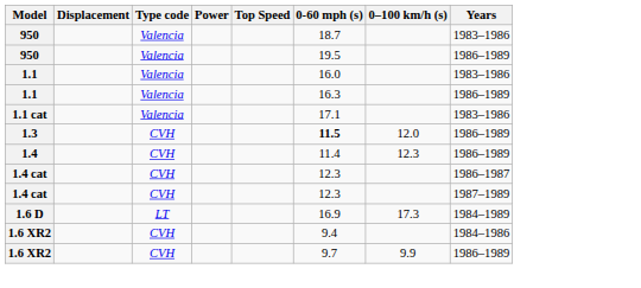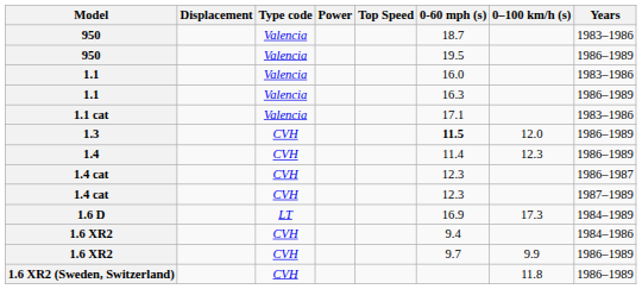 <table class="wikitable collapsible collapsed" style="text-align: center;">
 <tr style="vertical-align:middle;">
 <th>Model</th>
 <th>Displacement</th>
 <th>Type code</th>
 <th>Power</th>
 <th>Top Speed</th>
 <th>0-60 mph (s)</th>
 <th>0–100 km/h (s)</th>
 <th>Years</th>
 </tr>
 <tr>
 <th>950</th>
 <td></td>
 <td><a href='#'><em>Valencia</em></a></td>
 <td></td>
 <td></td>
 <td>18.7</td>
 <td></td>
 <td>1983–1986</td>
 </tr>
 <tr>
 <th>950</th>
 <td></td>
 <td><a href='#'><em>Valencia</em></a></td>
 <td></td>
 <td></td>
 <td>19.5</td>
 <td></td>
 <td>1986–1989</td>
 </tr>
 <tr>
 <th>1.1</th>
 <td></td>
 <td><a href='#'><em>Valencia</em></a></td>
 <td></td>
 <td></td>
 <td>16.0</td>
 <td></td>
 <td>1983–1986</td>
 </tr>
 <tr>
 <th>1.1</th>
 <td></td>
 <td><a href='#'><em>Valencia</em></a></td>
 <td></td>
 <td></td>
 <td>16.3</td>
 <td></td>
 <td>1986–1989</td>
 </tr>
 <tr>
 <th>1.1 cat</th>
 <td></td>
 <td><a href='#'><em>Valencia</em></a></td>
 <td></td>
 <td></td>
 <td>17.1</td>
 <td></td>
 <td>1983–1986</td>
 </tr>
 <tr>
 <th>1.3</th>
 <td></td>
 <td><a href='#'><em>CVH</em></a></td>
 <td></td>
 <td></td>
 <td><strong>11.5</strong></td>
 <td>12.0</td>
 <td>1986–1989</td>
 </tr>
 <tr>
 <th>1.4</th>
 <td></td>
 <td><a href='#'><em>CVH</em></a></td>
 <td></td>
 <td></td>
 <td>11.4</td>
 <td>12.3</td>
 <td>1986–1989</td>
 </tr>
 <tr>
 <th>1.4 cat</th>
 <td></td>
 <td><a href='#'><em>CVH</em></a></td>
 <td></td>
 <td></td>
 <td>12.3</td>
 <td></td>
 <td>1986–1987</td>
 </tr>
 <tr>
 <th>1.4 cat</th>
 <td></td>
 <td><a href='#'><em>CVH</em></a></td>
 <td></td>
 <td></td>
 <td>12.3</td>
 <td></td>
 <td>1987–1989</td>
 </tr>
 <tr>
 <th>1.6 D</th>
 <td></td>
 <td><a href='#'><em>LT</em></a></td>
 <td></td>
 <td></td>
 <td>16.9</td>
 <td>17.3</td>
 <td>1984–1989</td>
 </tr>
 <tr>
 <th>1.6 XR2</th>
 <td></td>
 <td><a href='#'><em>CVH</em></a></td>
 <td></td>
 <td></td>
 <td>9.4</td>
 <td></td>
 <td>1984–1986</td>
 </tr>
 <tr>
 <th>1.6 XR2</th>
 <td></td>
 <td><a href='#'><em>CVH</em></a></td>
 <td></td>
 <td></td>
 <td>9.7</td>
 <td>9.9</td>
 <td>1986–1989</td>
 </tr>
+<tr>
+<th>1.6 XR2 (Sweden, Switzerland)</th>
+<td></td>
+<td><a href='#'><em>CVH</em></a></td>
+<td></td>
+<td></td>
+<td></td>
+<td>11.8</td>
+<td>1986–1989</td>
+</tr>
 </table>
